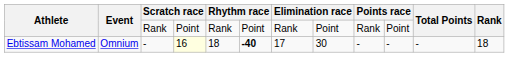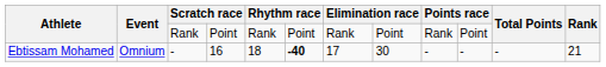 <table class="wikitable">
 <tr>
 <th rowspan="2">Athlete</th>
 <th rowspan="2">Event</th>
 <th colspan="2">Scratch race</th>
 <th colspan="2">Rhythm race</th>
 <th colspan="2">Elimination race</th>
 <th colspan="2">Points race</th>
 <th rowspan="2">Total Points</th>
 <th rowspan="2">Rank</th>
 </tr>
 <tr>
 <td>Rank</td>
 <td>Point</td>
 <td>Rank</td>
 <td>Point</td>
 <td>Rank</td>
 <td>Point</td>
 <td>Rank</td>
 <td>Point</td>
 </tr>
 <tr>
 <td><a href='#'>Ebtissam Mohamed</a></td>
 <td><a href='#'>Omnium</a></td>
 <td>-</td>
-<td style="background: lightyellow;">16</td>
+<td>16</td>
 <td>18</td>
 <td><strong>-40</strong></td>
 <td>17</td>
 <td>30</td>
 <td>-</td>
 <td>-</td>
 <td>-</td>
-<td>18</td>
+<td>21</td>
 </tr>
 </table>
